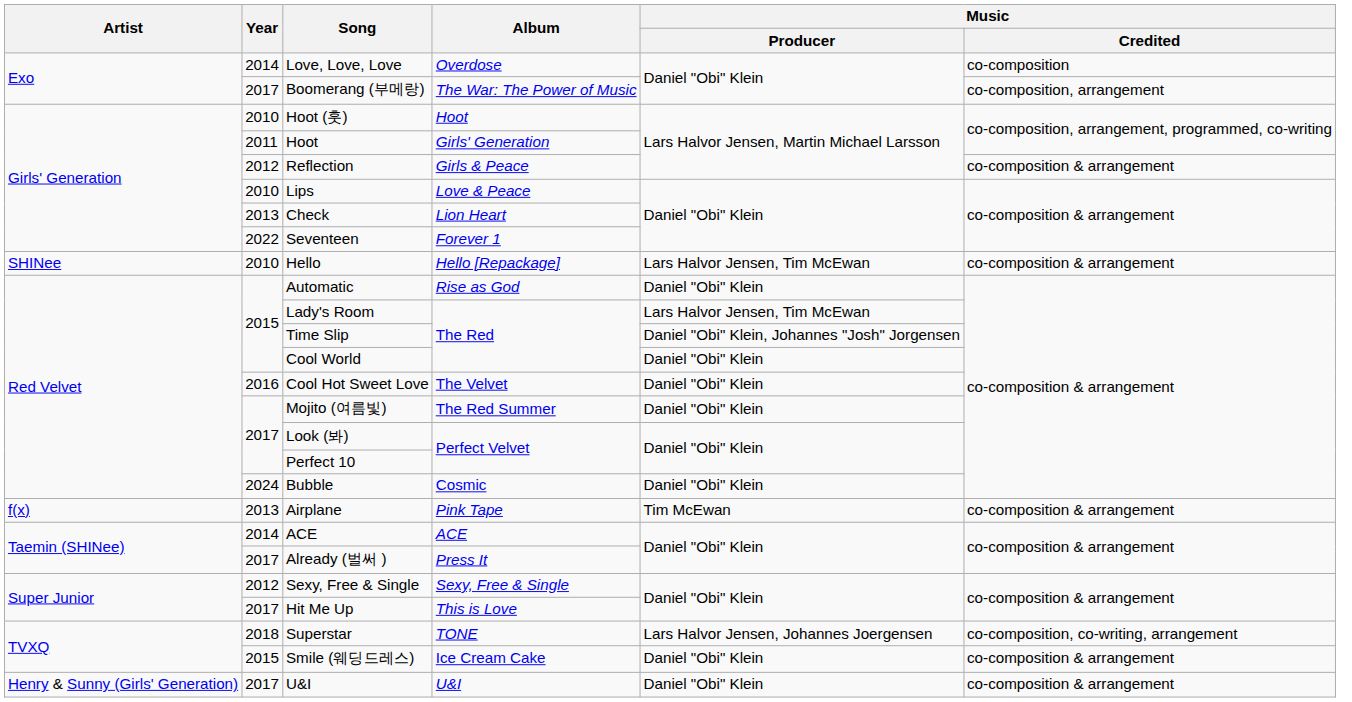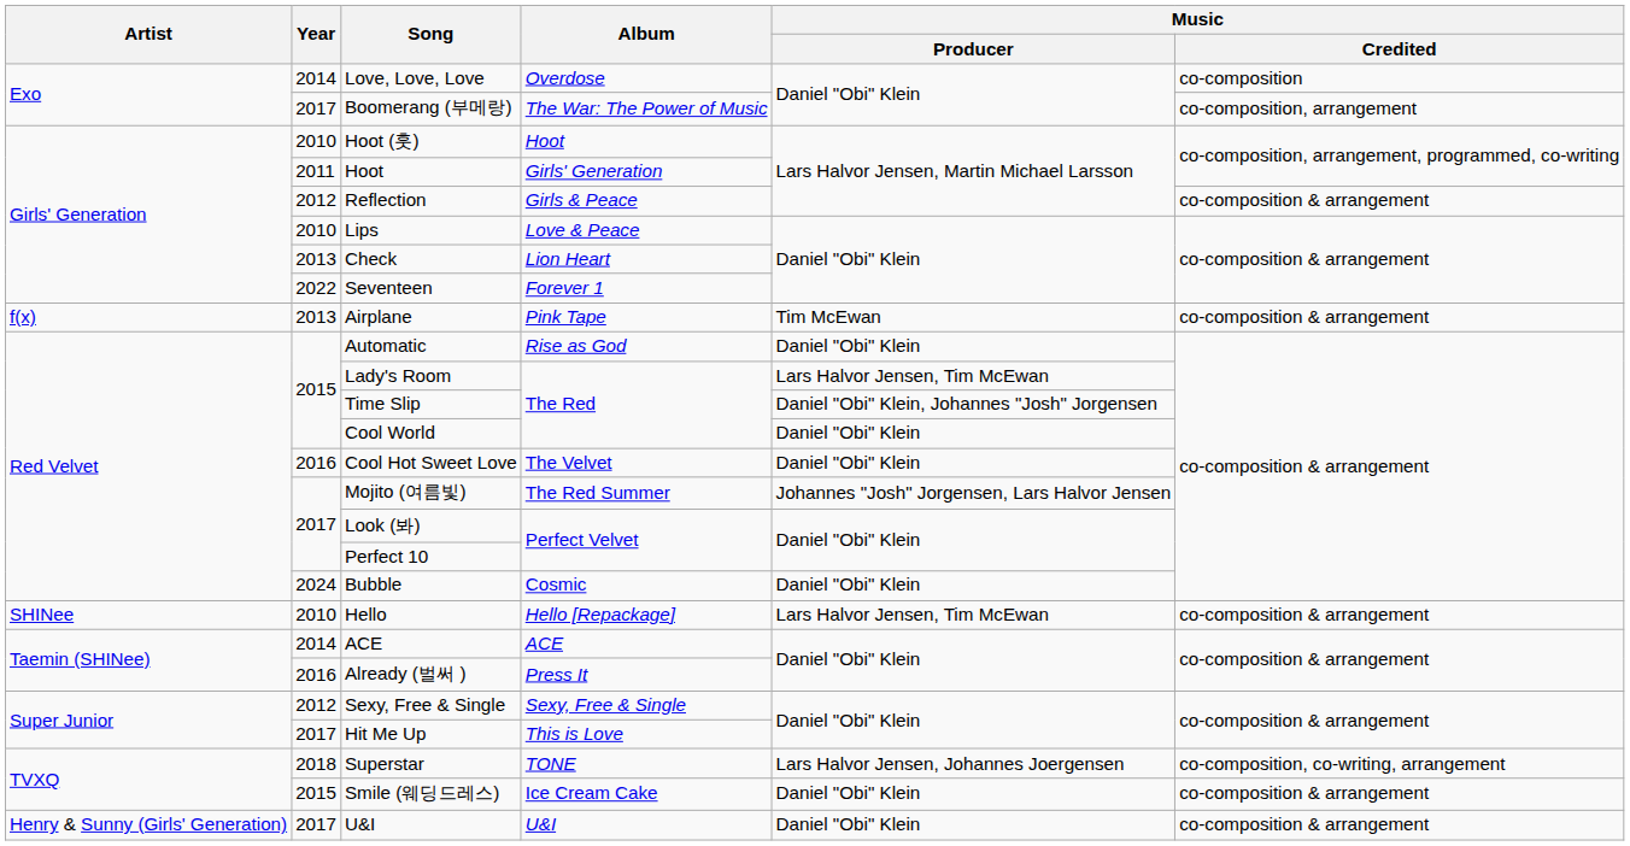 <table class="wikitable">
 <tr>
 <th rowspan="2">Artist</th>
 <th rowspan="2">Year</th>
 <th rowspan="2">Song</th>
 <th rowspan="2">Album</th>
 <th colspan="2">Music</th>
 </tr>
 <tr>
 <th>Producer</th>
 <th>Credited</th>
 </tr>
 <tr>
 <td rowspan="2"><a href='#'>Exo</a></td>
 <td>2014</td>
 <td>Love, Love, Love</td>
 <td><a href='#'><em>Overdose</em></a></td>
 <td rowspan="2">Daniel "Obi" Klein</td>
 <td>co-composition</td>
 </tr>
 <tr>
 <td>2017</td>
 <td>Boomerang (부메랑)</td>
 <td><a href='#'><em>The War: The Power of Music</em></a></td>
 <td>co-composition, arrangement</td>
 </tr>
 <tr>
 <td rowspan="6"><a href='#'>Girls' Generation</a></td>
 <td>2010</td>
 <td>Hoot (훗)</td>
 <td><a href='#'><em>Hoot</em></a></td>
 <td rowspan="3">Lars Halvor Jensen, Martin Michael Larsson</td>
 <td rowspan="2">co-composition, arrangement, programmed, co-writing</td>
 </tr>
 <tr>
 <td>2011</td>
 <td>Hoot</td>
 <td><a href='#'><em>Girls' Generation</em></a></td>
 </tr>
 <tr>
 <td>2012</td>
 <td>Reflection</td>
 <td><em><a href='#'>Girls & Peace</a></em></td>
 <td>co-composition & arrangement</td>
 </tr>
 <tr>
 <td>2010</td>
 <td>Lips</td>
 <td><a href='#'><em>Love & Peace</em></a></td>
 <td rowspan="3">Daniel "Obi" Klein</td>
 <td rowspan="3">co-composition & arrangement</td>
 </tr>
 <tr>
 <td>2013</td>
 <td>Check</td>
 <td><em><a href='#'>Lion Heart</a></em></td>
 </tr>
 <tr>
 <td>2022</td>
 <td>Seventeen</td>
 <td><em><a href='#'>Forever 1</a></em></td>
 </tr>
 <tr>
-<td><a href='#'>SHINee</a></td>
-<td>2010</td>
-<td>Hello</td>
-<td><a href='#'><em>Hello [Repackage]</em></a></td>
-<td>Lars Halvor Jensen, Tim McEwan</td>
+<td><a href='#'>f(x)</a></td>
+<td>2013</td>
+<td>Airplane</td>
+<td><em><a href='#'>Pink Tape</a></em></td>
+<td>Tim McEwan</td>
 <td>co-composition & arrangement</td>
 </tr>
 <tr>
 <td rowspan="9"><a href='#'>Red Velvet</a></td>
 <td rowspan="4">2015</td>
 <td>Automatic</td>
 <td><em><a href='#'>Rise as God</a></em></td>
 <td>Daniel "Obi" Klein</td>
 <td rowspan="9">co-composition & arrangement</td>
 </tr>
 <tr>
 <td>Lady's Room</td>
 <td rowspan="3"><a href='#'>The Red</a></td>
 <td>Lars Halvor Jensen, Tim McEwan</td>
 </tr>
 <tr>
 <td>Time Slip</td>
 <td>Daniel "Obi" Klein, Johannes "Josh" Jorgensen</td>
 </tr>
 <tr>
 <td>Cool World</td>
 <td>Daniel "Obi" Klein</td>
 </tr>
 <tr>
 <td>2016</td>
 <td>Cool Hot Sweet Love</td>
 <td><a href='#'>The Velvet</a></td>
 <td>Daniel "Obi" Klein</td>
 </tr>
 <tr>
 <td rowspan="3">2017</td>
 <td>Mojito (여름빛)</td>
 <td><a href='#'>The Red Summer</a></td>
-<td>Daniel "Obi" Klein</td>
+<td>Johannes "Josh" Jorgensen, Lars Halvor Jensen</td>
 </tr>
 <tr>
 <td>Look (봐)</td>
 <td rowspan="2"><a href='#'>Perfect Velvet</a></td>
 <td rowspan="2">Daniel "Obi" Klein</td>
 </tr>
 <tr>
 <td>Perfect 10</td>
 </tr>
 <tr>
 <td>2024</td>
 <td>Bubble</td>
 <td><a href='#'>Cosmic</a></td>
 <td>Daniel "Obi" Klein</td>
 </tr>
 <tr>
-<td><a href='#'>f(x)</a></td>
-<td>2013</td>
-<td>Airplane</td>
-<td><em><a href='#'>Pink Tape</a></em></td>
-<td>Tim McEwan</td>
+<td><a href='#'>SHINee</a></td>
+<td>2010</td>
+<td>Hello</td>
+<td><a href='#'><em>Hello [Repackage]</em></a></td>
+<td>Lars Halvor Jensen, Tim McEwan</td>
 <td>co-composition & arrangement</td>
 </tr>
 <tr>
 <td rowspan="2"><a href='#'>Taemin (SHINee)</a></td>
 <td>2014</td>
 <td>ACE</td>
 <td><em><a href='#'>ACE</a></em></td>
 <td rowspan="2">Daniel "Obi" Klein</td>
 <td rowspan="2">co-composition & arrangement</td>
 </tr>
 <tr>
-<td>2017</td>
+<td>2016</td>
 <td>Already (벌써 )</td>
 <td><em><a href='#'>Press It</a></em></td>
 </tr>
 <tr>
 <td rowspan="2"><a href='#'>Super Junior</a></td>
 <td>2012</td>
 <td>Sexy, Free & Single</td>
 <td><em><a href='#'>Sexy, Free & Single</a></em></td>
 <td rowspan="2">Daniel "Obi" Klein</td>
 <td rowspan="2">co-composition & arrangement</td>
 </tr>
 <tr>
 <td>2017</td>
 <td>Hit Me Up</td>
 <td><a href='#'><em>This is Love</em></a></td>
 </tr>
 <tr>
 <td rowspan="2"><a href='#'>TVXQ</a></td>
 <td>2018</td>
 <td>Superstar</td>
 <td><em><a href='#'>TONE</a></em></td>
 <td>Lars Halvor Jensen, Johannes Joergensen</td>
 <td>co-composition, co-writing, arrangement</td>
 </tr>
 <tr>
 <td>2015</td>
 <td>Smile (웨딩드레스)</td>
 <td><a href='#'>Ice Cream Cake</a></td>
 <td>Daniel "Obi" Klein</td>
 <td>co-composition & arrangement</td>
 </tr>
 <tr>
 <td><a href='#'>Henry</a> & <a href='#'>Sunny (Girls' Generation)</a></td>
 <td>2017</td>
 <td>U&I</td>
 <td><a href='#'><em>U&I</em></a></td>
 <td>Daniel "Obi" Klein</td>
 <td>co-composition & arrangement</td>
 </tr>
 </table>
